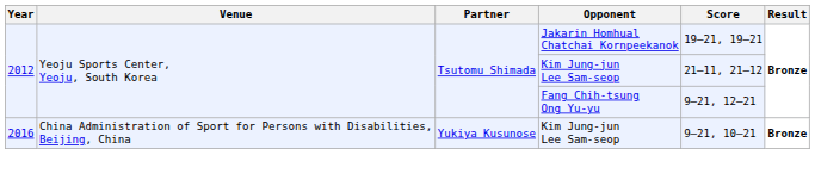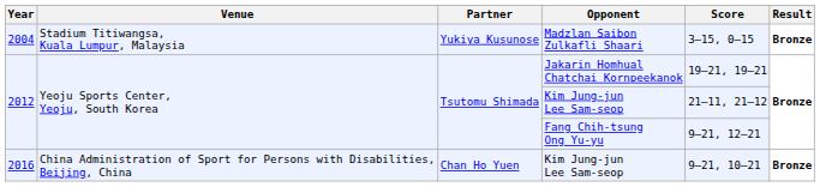 <table class="sortable wikitable" style="font-size: 90%;">
 <tr>
 <th>Year</th>
 <th>Venue</th>
 <th>Partner</th>
 <th>Opponent</th>
 <th>Score</th>
 <th>Result</th>
+</tr>
+<tr style="background:#ECF2FF">
+<td align="center"><a href='#'>2004</a></td>
+<td align="left">Stadium Titiwangsa,<br><a href='#'>Kuala Lumpur</a>, Malaysia</td>
+<td align="left"> <a href='#'>Yukiya Kusunose</a></td>
+<td align="left"> <a href='#'>Madzlan Saibon</a><br> <a href='#'>Zulkafli Shaari</a></td>
+<td align="left">3–15, 0–15</td>
+<td style="text-align:left; background:white"> <strong>Bronze</strong></td>
 </tr>
 <tr style="background:#ECF2FF">
 <td rowspan="3" align="center"><a href='#'>2012</a></td>
 <td rowspan="3" align="left">Yeoju Sports Center,<br><a href='#'>Yeoju</a>, South Korea</td>
 <td rowspan="3" align="left"> <a href='#'>Tsutomu Shimada</a></td>
 <td align="left"> <a href='#'>Jakarin Homhual</a><br> <a href='#'>Chatchai Kornpeekanok</a></td>
 <td align="left">19–21, 19–21</td>
 <td rowspan="3" style="text-align:left; background:white"> <strong>Bronze</strong></td>
 </tr>
 <tr style="background:#ECF2FF">
 <td align="left"> <a href='#'>Kim Jung-jun</a><br> <a href='#'>Lee Sam-seop</a></td>
 <td align="left">21–11, 21–12</td>
 </tr>
 <tr style="background:#ECF2FF">
 <td align="left"> <a href='#'>Fang Chih-tsung</a><br> <a href='#'>Ong Yu-yu</a></td>
 <td align="left">9–21, 12–21</td>
 </tr>
 <tr style="background:#ECF2FF">
 <td align="center"><a href='#'>2016</a></td>
 <td align="left">China Administration of Sport for Persons with Disabilities,<br><a href='#'>Beijing</a>, China</td>
-<td align="left"> <a href='#'>Yukiya Kusunose</a></td>
+<td align="left"> <a href='#'>Chan Ho Yuen</a></td>
 <td align="left"> Kim Jung-jun<br> Lee Sam-seop</td>
 <td align="left">9–21, 10–21</td>
 <td style="text-align:left; background:white"> <strong>Bronze</strong></td>
 </tr>
 </table>
